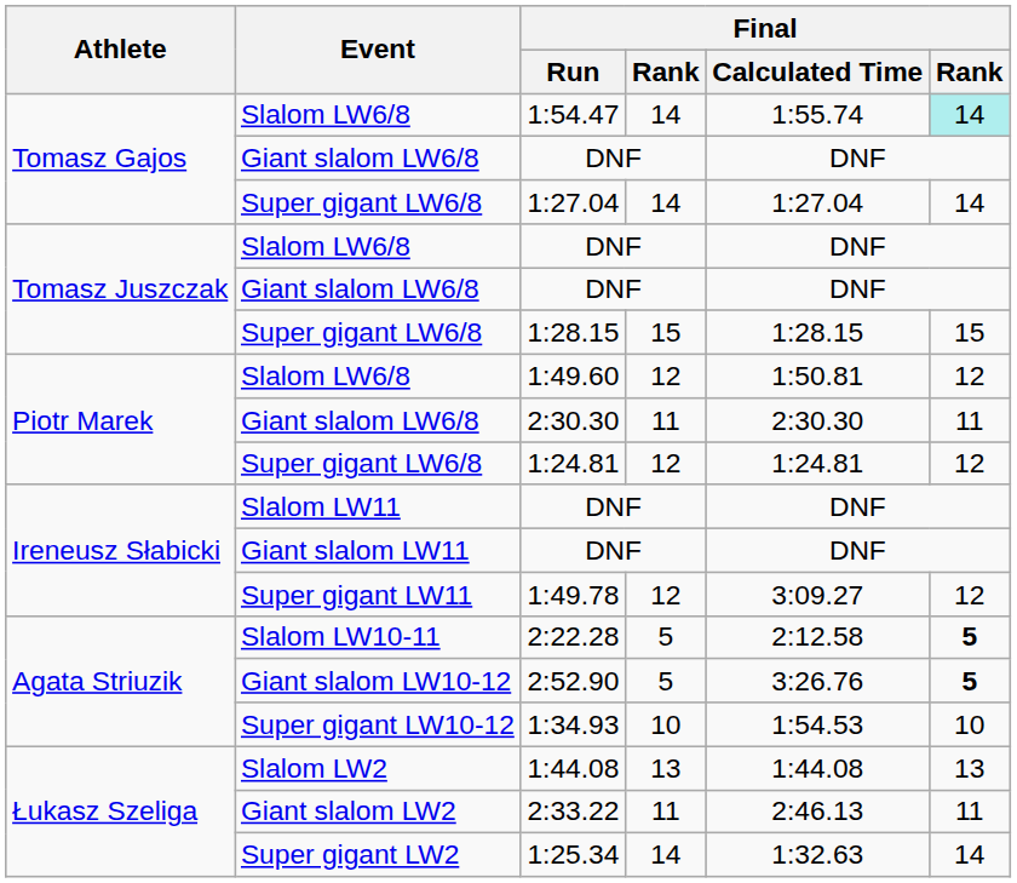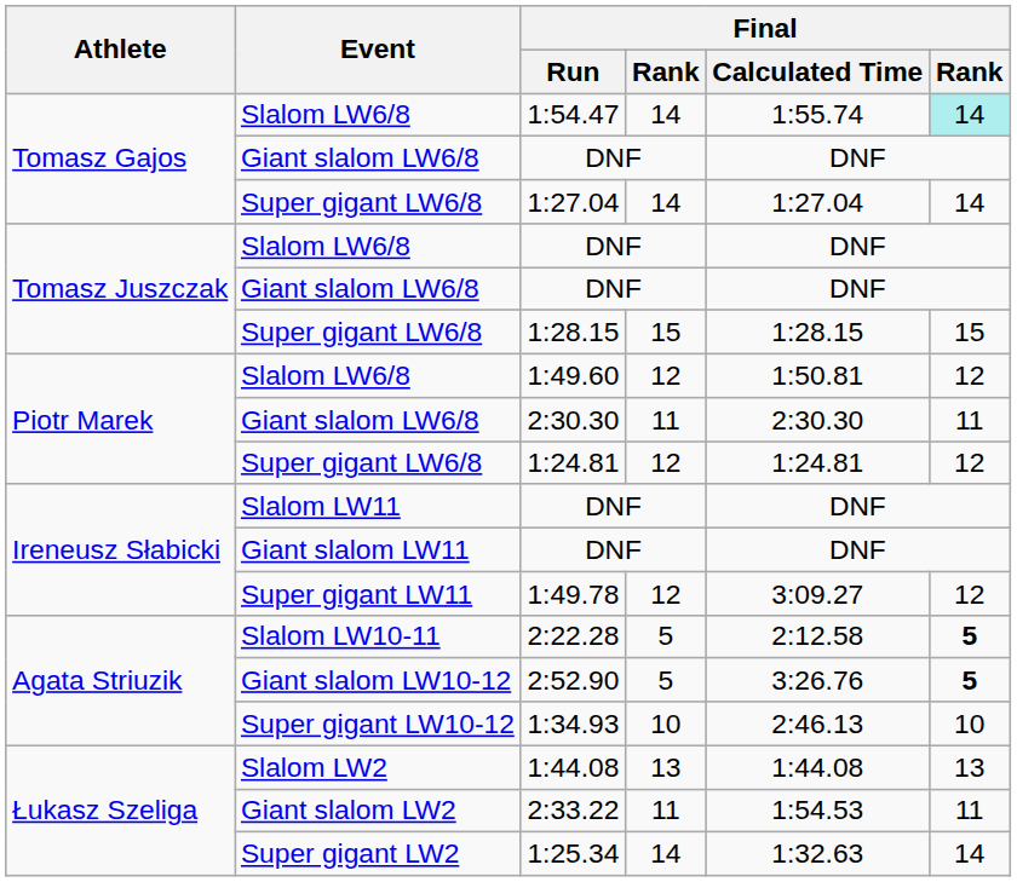 <table class="wikitable" style="font-size:90%">
 <tr>
 <th rowspan="2">Athlete</th>
 <th rowspan="2">Event</th>
 <th colspan="4">Final</th>
 </tr>
 <tr>
 <th>Run</th>
 <th>Rank</th>
 <th>Calculated Time</th>
 <th>Rank</th>
 </tr>
 <tr>
 <td rowspan=3><a href='#'>Tomasz Gajos</a></td>
 <td><a href='#'>Slalom LW6/8</a></td>
 <td align="center">1:54.47</td>
 <td align="center">14</td>
 <td align="center">1:55.74</td>
 <td align="center" style="background: paleturquoise;">14</td>
 </tr>
 <tr>
 <td><a href='#'>Giant slalom LW6/8</a></td>
 <td align="center" colspan=2>DNF</td>
 <td align="center" colspan=2>DNF</td>
 </tr>
 <tr>
 <td><a href='#'>Super gigant LW6/8</a></td>
 <td align="center">1:27.04</td>
 <td align="center">14</td>
 <td align="center">1:27.04</td>
 <td align="center">14</td>
 </tr>
 <tr>
 <td rowspan=3><a href='#'>Tomasz Juszczak</a></td>
 <td><a href='#'>Slalom LW6/8</a></td>
 <td align="center" colspan=2>DNF</td>
 <td align="center" colspan=2>DNF</td>
 </tr>
 <tr>
 <td><a href='#'>Giant slalom LW6/8</a></td>
 <td align="center" colspan=2>DNF</td>
 <td align="center" colspan=2>DNF</td>
 </tr>
 <tr>
 <td><a href='#'>Super gigant LW6/8</a></td>
 <td align="center">1:28.15</td>
 <td align="center">15</td>
 <td align="center">1:28.15</td>
 <td align="center">15</td>
 </tr>
 <tr>
 <td rowspan=3><a href='#'>Piotr Marek</a></td>
 <td><a href='#'>Slalom LW6/8</a></td>
 <td align="center">1:49.60</td>
 <td align="center">12</td>
 <td align="center">1:50.81</td>
 <td align="center">12</td>
 </tr>
 <tr>
 <td><a href='#'>Giant slalom LW6/8</a></td>
 <td align="center">2:30.30</td>
 <td align="center">11</td>
 <td align="center">2:30.30</td>
 <td align="center">11</td>
 </tr>
 <tr>
 <td><a href='#'>Super gigant LW6/8</a></td>
 <td align="center">1:24.81</td>
 <td align="center">12</td>
 <td align="center">1:24.81</td>
 <td align="center">12</td>
 </tr>
 <tr>
 <td rowspan=3><a href='#'>Ireneusz Słabicki</a></td>
 <td><a href='#'>Slalom LW11</a></td>
 <td align="center" colspan=2>DNF</td>
 <td align="center" colspan=2>DNF</td>
 </tr>
 <tr>
 <td><a href='#'>Giant slalom LW11</a></td>
 <td align="center" colspan=2>DNF</td>
 <td align="center" colspan=2>DNF</td>
 </tr>
 <tr>
 <td><a href='#'>Super gigant LW11</a></td>
 <td align="center">1:49.78</td>
 <td align="center">12</td>
 <td align="center">3:09.27</td>
 <td align="center">12</td>
 </tr>
 <tr>
 <td rowspan=3><a href='#'>Agata Striuzik</a></td>
 <td><a href='#'>Slalom LW10-11</a></td>
 <td align="center">2:22.28</td>
 <td align="center">5</td>
 <td align="center">2:12.58</td>
 <td align="center"><strong>5</strong></td>
 </tr>
 <tr>
 <td><a href='#'>Giant slalom LW10-12</a></td>
 <td align="center">2:52.90</td>
 <td align="center">5</td>
 <td align="center">3:26.76</td>
 <td align="center"><strong>5</strong></td>
 </tr>
 <tr>
 <td><a href='#'>Super gigant LW10-12</a></td>
 <td align="center">1:34.93</td>
 <td align="center">10</td>
-<td align="center">1:54.53</td>
+<td align="center">2:46.13</td>
 <td align="center">10</td>
 </tr>
 <tr>
 <td rowspan=3><a href='#'>Łukasz Szeliga</a></td>
 <td><a href='#'>Slalom LW2</a></td>
 <td align="center">1:44.08</td>
 <td align="center">13</td>
 <td align="center">1:44.08</td>
 <td align="center">13</td>
 </tr>
 <tr>
 <td><a href='#'>Giant slalom LW2</a></td>
 <td align="center">2:33.22</td>
 <td align="center">11</td>
-<td align="center">2:46.13</td>
+<td align="center">1:54.53</td>
 <td align="center">11</td>
 </tr>
 <tr>
 <td><a href='#'>Super gigant LW2</a></td>
 <td align="center">1:25.34</td>
 <td align="center">14</td>
 <td align="center">1:32.63</td>
 <td align="center">14</td>
 </tr>
 </table>
